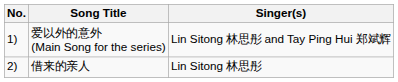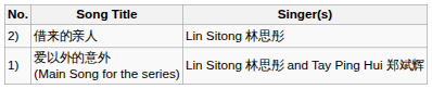 <table class="wikitable">
 <tr>
 <th>No.</th>
 <th>Song Title</th>
 <th>Singer(s)</th>
 </tr>
 <tr>
+<td>2)</td>
+<td>借来的亲人</td>
+<td>Lin Sitong 林思彤</td>
+</tr>
+<tr>
 <td>1)</td>
 <td>爱以外的意外  <br> (Main Song for the series)</td>
 <td>Lin Sitong 林思彤 and Tay Ping Hui 郑斌辉</td>
 </tr>
-<tr>
-<td>2)</td>
-<td>借来的亲人</td>
-<td>Lin Sitong 林思彤</td>
-</tr>
 </table>
